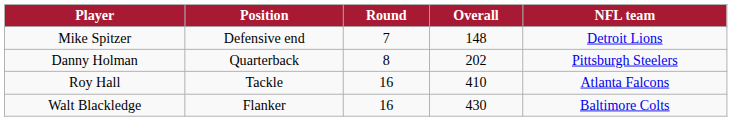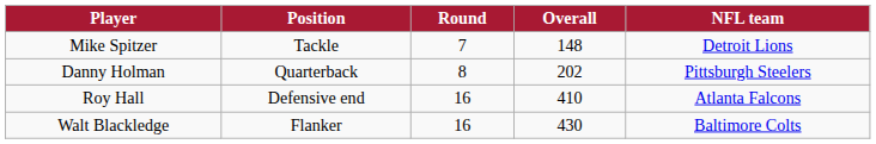 <table class="wikitable" width="65%">
 <tr align="center" style="background:#A81933;color:#FFFFFF;">
 <td><strong>Player</strong></td>
 <td><strong>Position</strong></td>
 <td><strong>Round</strong></td>
 <td><strong>Overall</strong></td>
 <td><strong>NFL team</strong></td>
 </tr>
 <tr align="center" bgcolor="">
 <td>Mike Spitzer</td>
-<td>Defensive end</td>
+<td>Tackle</td>
 <td>7</td>
 <td>148</td>
 <td><a href='#'>Detroit Lions</a></td>
 </tr>
 <tr align="center" bgcolor="">
 <td>Danny Holman</td>
 <td>Quarterback</td>
 <td>8</td>
 <td>202</td>
 <td><a href='#'>Pittsburgh Steelers</a></td>
 </tr>
 <tr align="center" bgcolor="">
 <td>Roy Hall</td>
-<td>Tackle</td>
+<td>Defensive end</td>
 <td>16</td>
 <td>410</td>
 <td><a href='#'>Atlanta Falcons</a></td>
 </tr>
 <tr align="center" bgcolor="">
 <td>Walt Blackledge</td>
 <td>Flanker</td>
 <td>16</td>
 <td>430</td>
 <td><a href='#'>Baltimore Colts</a></td>
 </tr>
 </table>
